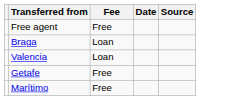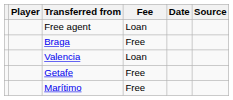 <table class="wikitable plainrowheaders sortable">
 <tr>
 <th></th>
+<th scope="col">Player</th>
 <th>Transferred from</th>
 <th style="width: 65px;">Fee</th>
 <th scope="col">Date</th>
 <th scope="col">Source</th>
 </tr>
 <tr>
 <td align="center"></td>
+<td></td>
 <td>Free agent</td>
+<td>Loan</td>
+<td></td>
+<td></td>
+</tr>
+<tr>
+<td align="center"></td>
+<td></td>
+<td> <a href='#'>Braga</a></td>
 <td>Free</td>
 <td></td>
 <td></td>
 </tr>
 <tr>
 <td align="center"></td>
-<td> <a href='#'>Braga</a></td>
-<td>Loan</td>
 <td></td>
-<td></td>
-</tr>
-<tr>
-<td align="center"></td>
 <td> <a href='#'>Valencia</a></td>
 <td>Loan</td>
 <td></td>
 <td></td>
 </tr>
 <tr>
 <td align="center"></td>
+<td></td>
 <td> <a href='#'>Getafe</a></td>
 <td>Free</td>
 <td></td>
 <td></td>
 </tr>
 <tr>
 <td align="center"></td>
+<td></td>
 <td> <a href='#'>Marítimo</a></td>
 <td>Free</td>
 <td></td>
 <td></td>
 </tr>
 </table>
